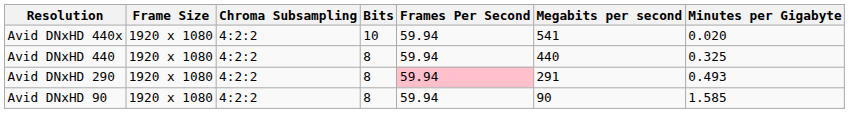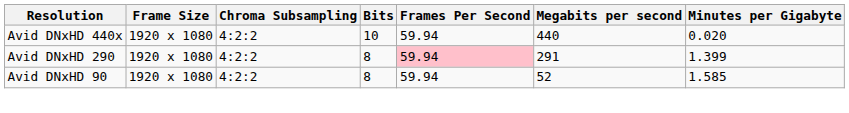 <table class="wikitable">
 <tr>
 <th>Resolution</th>
 <th>Frame Size</th>
 <th>Chroma Subsampling</th>
 <th>Bits</th>
 <th>Frames Per Second</th>
 <th>Megabits per second</th>
 <th>Minutes per Gigabyte</th>
 </tr>
 <tr>
 <td>Avid DNxHD 440x</td>
 <td>1920 x 1080</td>
 <td>4:2:2</td>
 <td>10</td>
 <td>59.94</td>
-<td>541</td>
+<td>440</td>
 <td>0.020</td>
-</tr>
-<tr>
-<td>Avid DNxHD 440</td>
-<td>1920 x 1080</td>
-<td>4:2:2</td>
-<td>8</td>
-<td>59.94</td>
-<td>440</td>
-<td>0.325</td>
 </tr>
 <tr>
 <td>Avid DNxHD 290</td>
 <td>1920 x 1080</td>
 <td>4:2:2</td>
 <td>8</td>
 <td style="background: pink;">59.94</td>
 <td>291</td>
-<td>0.493</td>
+<td>1.399</td>
 </tr>
 <tr>
 <td>Avid DNxHD 90</td>
 <td>1920 x 1080</td>
 <td>4:2:2</td>
 <td>8</td>
 <td>59.94</td>
-<td>90</td>
+<td>52</td>
 <td>1.585</td>
 </tr>
 </table>
